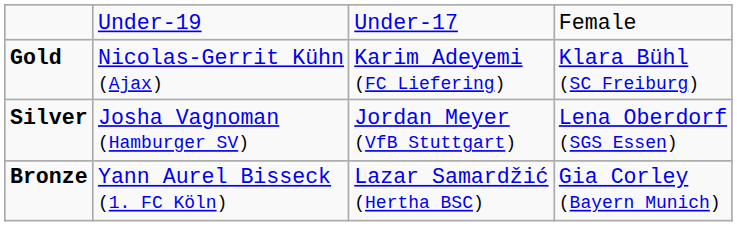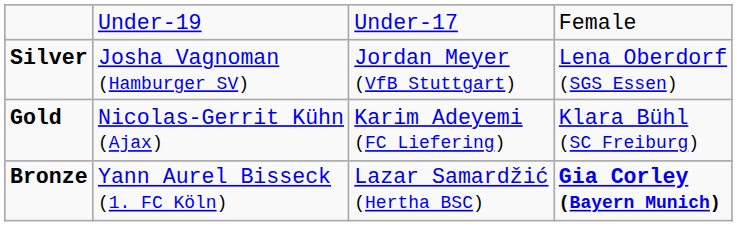 <table class="wikitable">
 <tr>
 <td></td>
 <td><a href='#'>Under-19</a></td>
 <td><a href='#'>Under-17</a></td>
 <td>Female</td>
 </tr>
 <tr>
+<td valign="top"><strong>Silver</strong></td>
+<td><a href='#'>Josha Vagnoman</a> <br><small>(<a href='#'>Hamburger SV</a>)</small></td>
+<td><a href='#'>Jordan Meyer</a> <br><small>(<a href='#'>VfB Stuttgart</a>)</small></td>
+<td><a href='#'>Lena Oberdorf</a> <br><small>(<a href='#'>SGS Essen</a>)</small></td>
+</tr>
+<tr>
 <td valign="top"><strong>Gold</strong></td>
 <td><a href='#'>Nicolas-Gerrit Kühn</a> <br><small>(<a href='#'>Ajax</a>)</small></td>
 <td><a href='#'>Karim Adeyemi</a> <br><small>(<a href='#'>FC Liefering</a>)</small></td>
 <td><a href='#'>Klara Bühl</a> <br><small>(<a href='#'>SC Freiburg</a>)</small></td>
 </tr>
 <tr>
-<td valign="top"><strong>Silver</strong></td>
-<td><a href='#'>Josha Vagnoman</a> <br><small>(<a href='#'>Hamburger SV</a>)</small></td>
-<td><a href='#'>Jordan Meyer</a> <br><small>(<a href='#'>VfB Stuttgart</a>)</small></td>
-<td><a href='#'>Lena Oberdorf</a> <br><small>(<a href='#'>SGS Essen</a>)</small></td>
-</tr>
-<tr>
 <td valign="top"><strong>Bronze</strong></td>
 <td><a href='#'>Yann Aurel Bisseck</a> <br><small>(<a href='#'>1. FC Köln</a>)</small></td>
 <td><a href='#'>Lazar Samardžić</a> <br><small>(<a href='#'>Hertha BSC</a>)</small></td>
-<td><a href='#'>Gia Corley</a> <br><small>(<a href='#'>Bayern Munich</a>)</small></td>
+<td><strong><a href='#'>Gia Corley</a> <br><small>(<a href='#'>Bayern Munich</a>)</small></strong></td>
 </tr>
 </table>
